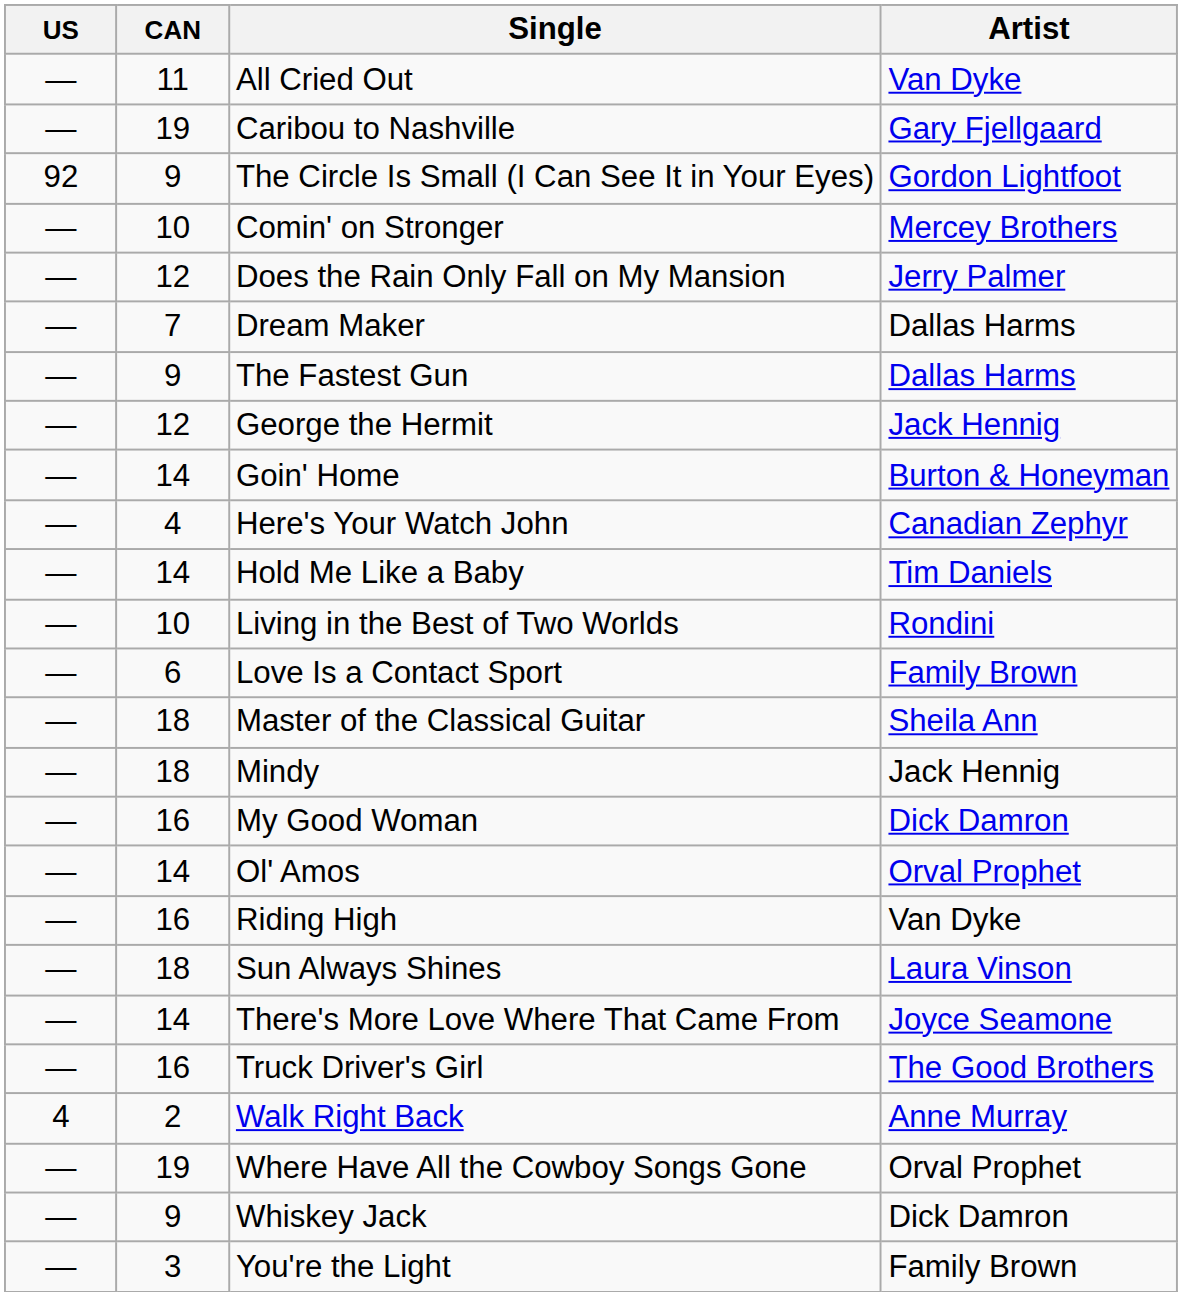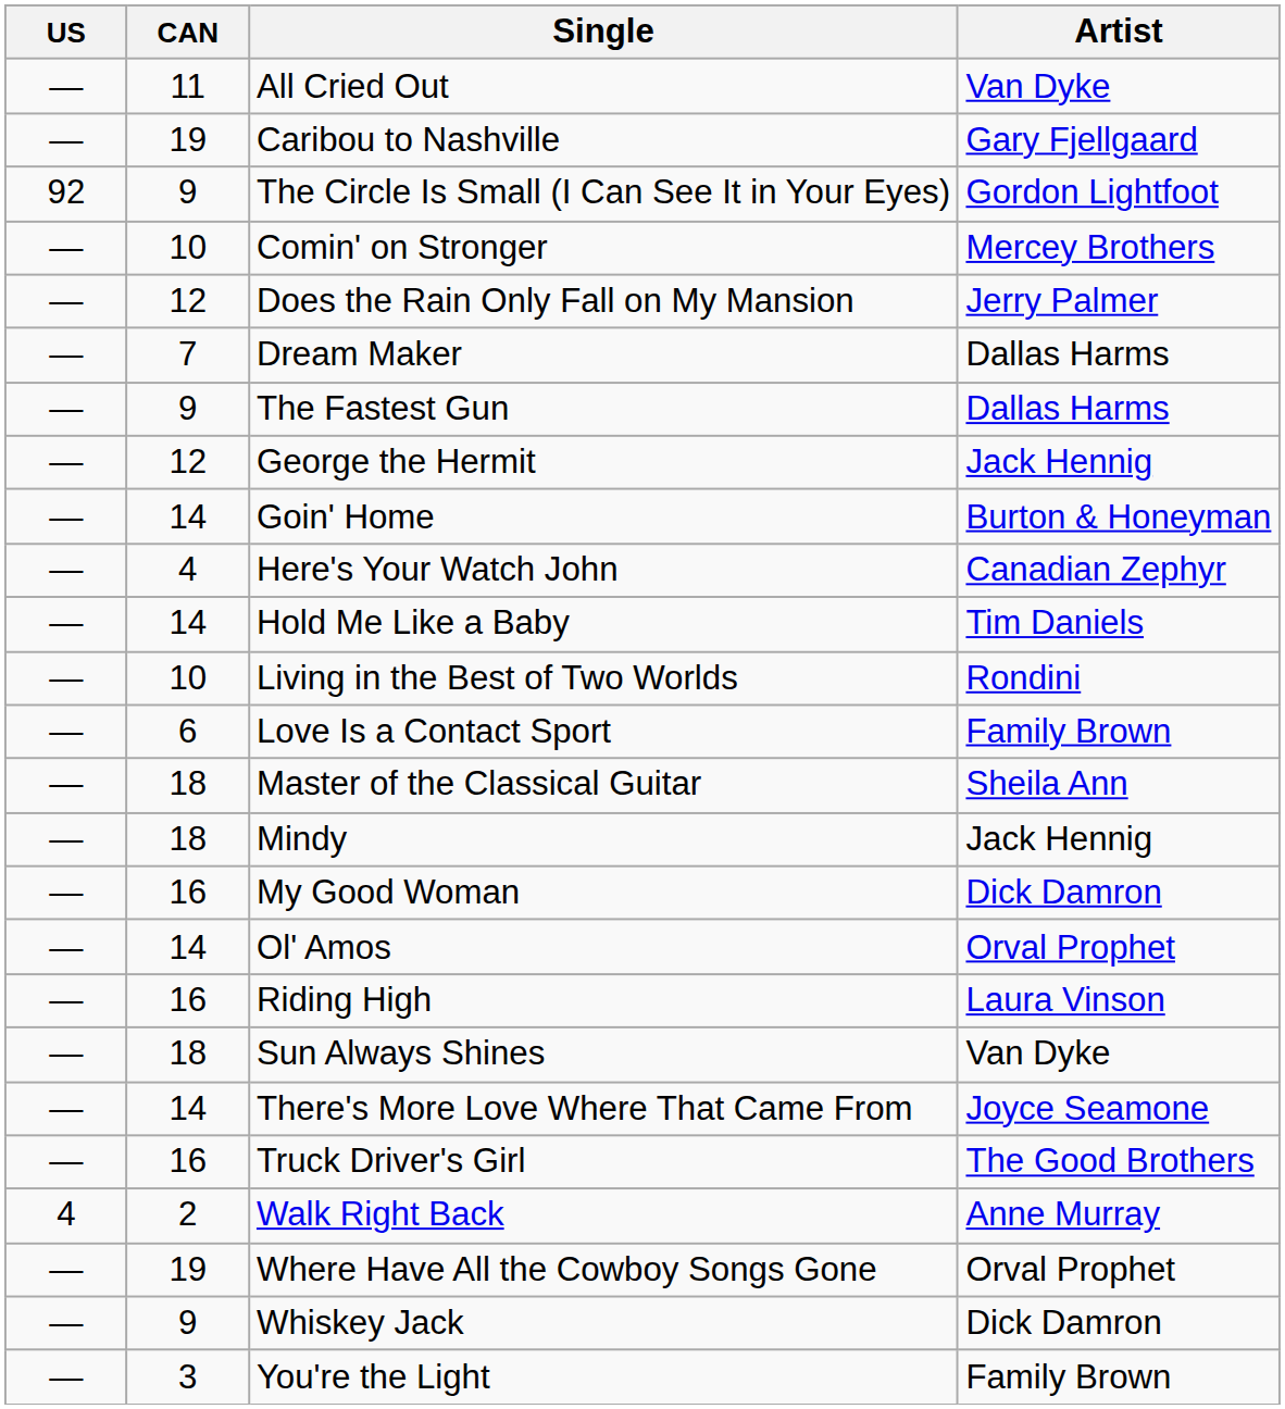 <table class="wikitable sortable">
 <tr>
 <th width="50"><small>US</small></th>
 <th width="50"><small>CAN</small></th>
 <th>Single</th>
 <th>Artist</th>
 </tr>
 <tr>
 <td align="center">—</td>
 <td align="center">11</td>
 <td>All Cried Out</td>
 <td><a href='#'>Van Dyke</a></td>
 </tr>
 <tr>
 <td align="center">—</td>
 <td align="center">19</td>
 <td>Caribou to Nashville</td>
 <td><a href='#'>Gary Fjellgaard</a></td>
 </tr>
 <tr>
 <td align="center">92</td>
 <td align="center">9</td>
 <td>The Circle Is Small (I Can See It in Your Eyes)</td>
 <td><a href='#'>Gordon Lightfoot</a></td>
 </tr>
 <tr>
 <td align="center">—</td>
 <td align="center">10</td>
 <td>Comin' on Stronger</td>
 <td><a href='#'>Mercey Brothers</a></td>
 </tr>
 <tr>
 <td align="center">—</td>
 <td align="center">12</td>
 <td>Does the Rain Only Fall on My Mansion</td>
 <td><a href='#'>Jerry Palmer</a></td>
 </tr>
 <tr>
 <td align="center">—</td>
 <td align="center">7</td>
 <td>Dream Maker</td>
 <td>Dallas Harms</td>
 </tr>
 <tr>
 <td align="center">—</td>
 <td align="center">9</td>
 <td>The Fastest Gun</td>
 <td><a href='#'>Dallas Harms</a></td>
 </tr>
 <tr>
 <td align="center">—</td>
 <td align="center">12</td>
 <td>George the Hermit</td>
 <td><a href='#'>Jack Hennig</a></td>
 </tr>
 <tr>
 <td align="center">—</td>
 <td align="center">14</td>
 <td>Goin' Home</td>
 <td><a href='#'>Burton & Honeyman</a></td>
 </tr>
 <tr>
 <td align="center">—</td>
 <td align="center">4</td>
 <td>Here's Your Watch John</td>
 <td><a href='#'>Canadian Zephyr</a></td>
 </tr>
 <tr>
 <td align="center">—</td>
 <td align="center">14</td>
 <td>Hold Me Like a Baby</td>
 <td><a href='#'>Tim Daniels</a></td>
 </tr>
 <tr>
 <td align="center">—</td>
 <td align="center">10</td>
 <td>Living in the Best of Two Worlds</td>
 <td><a href='#'>Rondini</a></td>
 </tr>
 <tr>
 <td align="center">—</td>
 <td align="center">6</td>
 <td>Love Is a Contact Sport</td>
 <td><a href='#'>Family Brown</a></td>
 </tr>
 <tr>
 <td align="center">—</td>
 <td align="center">18</td>
 <td>Master of the Classical Guitar</td>
 <td><a href='#'>Sheila Ann</a></td>
 </tr>
 <tr>
 <td align="center">—</td>
 <td align="center">18</td>
 <td>Mindy</td>
 <td>Jack Hennig</td>
 </tr>
 <tr>
 <td align="center">—</td>
 <td align="center">16</td>
 <td>My Good Woman</td>
 <td><a href='#'>Dick Damron</a></td>
 </tr>
 <tr>
 <td align="center">—</td>
 <td align="center">14</td>
 <td>Ol' Amos</td>
 <td><a href='#'>Orval Prophet</a></td>
 </tr>
 <tr>
 <td align="center">—</td>
 <td align="center">16</td>
 <td>Riding High</td>
-<td>Van Dyke</td>
+<td><a href='#'>Laura Vinson</a></td>
 </tr>
 <tr>
 <td align="center">—</td>
 <td align="center">18</td>
 <td>Sun Always Shines</td>
-<td><a href='#'>Laura Vinson</a></td>
+<td>Van Dyke</td>
 </tr>
 <tr>
 <td align="center">—</td>
 <td align="center">14</td>
 <td>There's More Love Where That Came From</td>
 <td><a href='#'>Joyce Seamone</a></td>
 </tr>
 <tr>
 <td align="center">—</td>
 <td align="center">16</td>
 <td>Truck Driver's Girl</td>
 <td><a href='#'>The Good Brothers</a></td>
 </tr>
 <tr>
 <td align="center">4</td>
 <td align="center">2</td>
 <td><a href='#'>Walk Right Back</a></td>
 <td><a href='#'>Anne Murray</a></td>
 </tr>
 <tr>
 <td align="center">—</td>
 <td align="center">19</td>
 <td>Where Have All the Cowboy Songs Gone</td>
 <td>Orval Prophet</td>
 </tr>
 <tr>
 <td align="center">—</td>
 <td align="center">9</td>
 <td>Whiskey Jack</td>
 <td>Dick Damron</td>
 </tr>
 <tr>
 <td align="center">—</td>
 <td align="center">3</td>
 <td>You're the Light</td>
 <td>Family Brown</td>
 </tr>
 </table>
